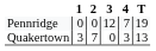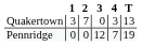 <table style="border-collapse: collapse;">
 <tr>
 <th style="text-align: left;"></th>
 <th style="text-align: center; padding: 0px 3px 0px 3px; width:12px;">1</th>
 <th style="text-align: center; padding: 0px 3px 0px 3px; width:12px;">2</th>
 <th style="text-align: center; padding: 0px 3px 0px 3px; width:12px;">3</th>
 <th style="text-align: center; padding: 0px 3px 0px 3px; width:12px;">4</th>
 <th style="text-align: center; padding: 0px 3px 0px 3px; width:12px;">T</th>
 </tr>
 <tr>
+<td style="text-align: left; border-bottom: 1px solid black; padding: 0px 3px 0px 3px;">Quakertown</td>
+<td style="border-left: 1px solid black; border-bottom: 1px solid black; text-align: right; padding: 0px 3px 0px 3px;">3</td>
+<td style="border-left: 1px solid black; border-bottom: 1px solid black; text-align: right; padding: 0px 3px 0px 3px;">7</td>
+<td style="border-left: 1px solid black; border-bottom: 1px solid black; text-align: right; padding: 0px 3px 0px 3px;">0</td>
+<td style="border-left: 1px solid black; border-bottom: 1px solid black; text-align: right; padding: 0px 3px 0px 3px;">3</td>
+<td style="border-left: 1px solid black; border-bottom: 1px solid black; text-align: right; padding: 0px 3px 0px 3px;">13</td>
+</tr>
+<tr>
 <td style="background: #f8f9fa; text-align: left; padding: 0px 3px 0px 3px;">Pennridge</td>
 <td style="background: #f8f9fa; border-left: 1px solid black; text-align: right; padding: 0px 3px 0px 3px;">0</td>
 <td style="background: #f8f9fa; border-left: 1px solid black; text-align: right; padding: 0px 3px 0px 3px;">0</td>
 <td style="background: #f8f9fa; border-left: 1px solid black; text-align: right; padding: 0px 3px 0px 3px;">12</td>
 <td style="background: #f8f9fa; border-left: 1px solid black; text-align: right; padding: 0px 3px 0px 3px;">7</td>
 <td style="background: #f8f9fa; border-left: 1px solid black; text-align: right; padding: 0px 3px 0px 3px;">19</td>
 </tr>
-<tr>
-<td style="text-align: left; border-bottom: 1px solid black; padding: 0px 3px 0px 3px;">Quakertown</td>
-<td style="border-left: 1px solid black; border-bottom: 1px solid black; text-align: right; padding: 0px 3px 0px 3px;">3</td>
-<td style="border-left: 1px solid black; border-bottom: 1px solid black; text-align: right; padding: 0px 3px 0px 3px;">7</td>
-<td style="border-left: 1px solid black; border-bottom: 1px solid black; text-align: right; padding: 0px 3px 0px 3px;">0</td>
-<td style="border-left: 1px solid black; border-bottom: 1px solid black; text-align: right; padding: 0px 3px 0px 3px;">3</td>
-<td style="border-left: 1px solid black; border-bottom: 1px solid black; text-align: right; padding: 0px 3px 0px 3px;">13</td>
-</tr>
 </table>
